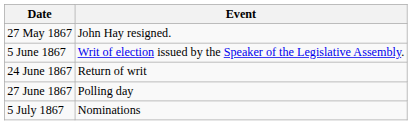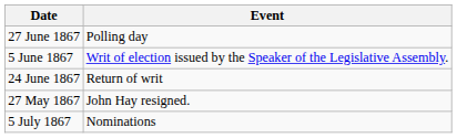 <table class="wikitable">
 <tr>
 <th>Date</th>
 <th>Event</th>
 </tr>
 <tr>
-<td>27 May 1867</td>
-<td>John Hay resigned.</td>
+<td>27 June 1867</td>
+<td>Polling day</td>
 </tr>
 <tr>
 <td>5 June 1867</td>
 <td><a href='#'>Writ of election</a> issued by the <a href='#'>Speaker of the Legislative Assembly</a>.</td>
 </tr>
 <tr>
 <td>24 June 1867</td>
 <td>Return of writ</td>
 </tr>
 <tr>
-<td>27 June 1867</td>
-<td>Polling day</td>
+<td>27 May 1867</td>
+<td>John Hay resigned.</td>
 </tr>
 <tr>
 <td>5 July 1867</td>
 <td>Nominations</td>
 </tr>
 </table>
